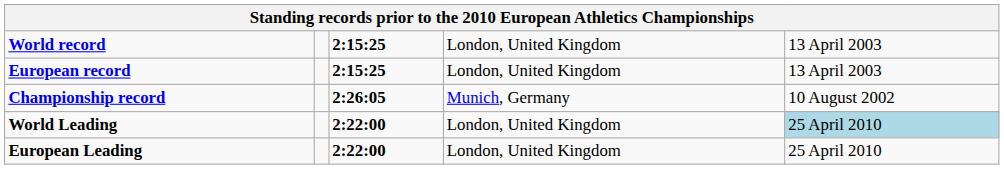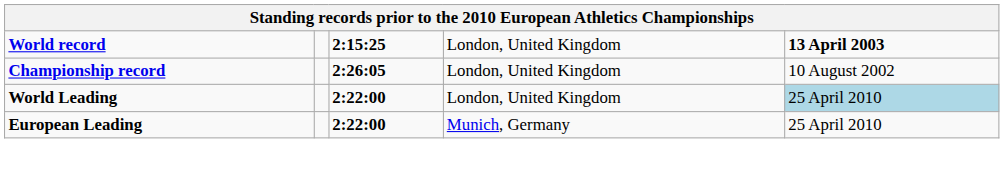 <table class="wikitable" width=75%>
 <tr>
 <th colspan="5">Standing records prior to the 2010 European Athletics Championships</th>
 </tr>
 <tr>
 <td><strong><a href='#'>World record</a></strong></td>
 <td></td>
 <td><strong>2:15:25</strong></td>
 <td>London, United Kingdom</td>
-<td>13 April 2003</td>
-</tr>
-<tr>
-<td><strong><a href='#'>European record</a></strong></td>
-<td></td>
-<td><strong>2:15:25</strong></td>
-<td>London, United Kingdom</td>
-<td>13 April 2003</td>
+<td><strong>13 April 2003</strong></td>
 </tr>
 <tr>
 <td><strong><a href='#'>Championship record</a></strong></td>
 <td></td>
 <td><strong>2:26:05</strong></td>
-<td><a href='#'>Munich</a>, Germany</td>
+<td>London, United Kingdom</td>
 <td>10 August 2002</td>
 </tr>
 <tr>
 <td><strong>World Leading</strong></td>
 <td></td>
 <td><strong>2:22:00</strong></td>
 <td>London, United Kingdom</td>
 <td style="background: lightblue;">25 April 2010</td>
 </tr>
 <tr>
 <td><strong>European Leading</strong></td>
 <td></td>
 <td><strong>2:22:00</strong></td>
-<td>London, United Kingdom</td>
+<td><a href='#'>Munich</a>, Germany</td>
 <td>25 April 2010</td>
 </tr>
 </table>
